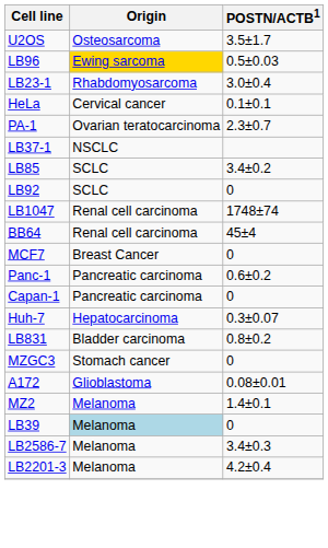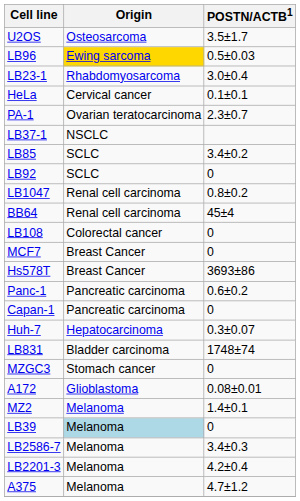 <table class="wikitable">
 <tr>
 <th>Cell line</th>
 <th>Origin</th>
 <th>POSTN/ACTB<sup>1</sup></th>
 </tr>
 <tr>
 <td><a href='#'>U2OS</a></td>
 <td><a href='#'>Osteosarcoma</a></td>
 <td>3.5±1.7</td>
 </tr>
 <tr>
 <td><a href='#'>LB96</a></td>
 <td style="background: gold;"><a href='#'>Ewing sarcoma</a></td>
 <td>0.5±0.03</td>
 </tr>
 <tr>
 <td><a href='#'>LB23-1</a></td>
 <td><a href='#'>Rhabdomyosarcoma</a></td>
 <td>3.0±0.4</td>
 </tr>
 <tr>
 <td><a href='#'>HeLa</a></td>
 <td>Cervical cancer</td>
 <td>0.1±0.1</td>
 </tr>
 <tr>
 <td><a href='#'>PA-1</a></td>
 <td>Ovarian teratocarcinoma</td>
 <td>2.3±0.7</td>
 </tr>
 <tr>
 <td><a href='#'>LB37-1</a></td>
 <td>NSCLC</td>
 <td></td>
 </tr>
 <tr>
 <td><a href='#'>LB85</a></td>
 <td>SCLC</td>
 <td>3.4±0.2</td>
 </tr>
 <tr>
 <td><a href='#'>LB92</a></td>
 <td>SCLC</td>
 <td>0</td>
 </tr>
 <tr>
 <td><a href='#'>LB1047</a></td>
 <td>Renal cell carcinoma</td>
-<td>1748±74</td>
+<td>0.8±0.2</td>
 </tr>
 <tr>
 <td><a href='#'>BB64</a></td>
 <td>Renal cell carcinoma</td>
 <td>45±4</td>
 </tr>
 <tr>
+<td><a href='#'>LB108</a></td>
+<td>Colorectal cancer</td>
+<td>0</td>
+</tr>
+<tr>
 <td><a href='#'>MCF7</a></td>
 <td>Breast Cancer</td>
 <td>0</td>
+</tr>
+<tr>
+<td><a href='#'>Hs578T</a></td>
+<td>Breast Cancer</td>
+<td>3693±86</td>
 </tr>
 <tr>
 <td><a href='#'>Panc-1</a></td>
 <td>Pancreatic carcinoma</td>
 <td>0.6±0.2</td>
 </tr>
 <tr>
 <td><a href='#'>Capan-1</a></td>
 <td>Pancreatic carcinoma</td>
 <td>0</td>
 </tr>
 <tr>
 <td><a href='#'>Huh-7</a></td>
 <td><a href='#'>Hepatocarcinoma</a></td>
 <td>0.3±0.07</td>
 </tr>
 <tr>
 <td><a href='#'>LB831</a></td>
 <td>Bladder carcinoma</td>
-<td>0.8±0.2</td>
+<td>1748±74</td>
 </tr>
 <tr>
 <td><a href='#'>MZGC3</a></td>
 <td>Stomach cancer</td>
 <td>0</td>
 </tr>
 <tr>
 <td><a href='#'>A172</a></td>
 <td><a href='#'>Glioblastoma</a></td>
 <td>0.08±0.01</td>
 </tr>
 <tr>
 <td><a href='#'>MZ2</a></td>
 <td><a href='#'>Melanoma</a></td>
 <td>1.4±0.1</td>
 </tr>
 <tr>
 <td><a href='#'>LB39</a></td>
 <td style="background: lightblue;">Melanoma</td>
 <td>0</td>
 </tr>
 <tr>
 <td><a href='#'>LB2586-7</a></td>
 <td>Melanoma</td>
 <td>3.4±0.3</td>
 </tr>
 <tr>
 <td><a href='#'>LB2201-3</a></td>
 <td>Melanoma</td>
 <td>4.2±0.4</td>
 </tr>
 <tr>
+<td><a href='#'>A375</a></td>
+<td>Melanoma</td>
+<td>4.7±1.2</td>
+</tr>
+<tr>
 </tr>
 </table>
